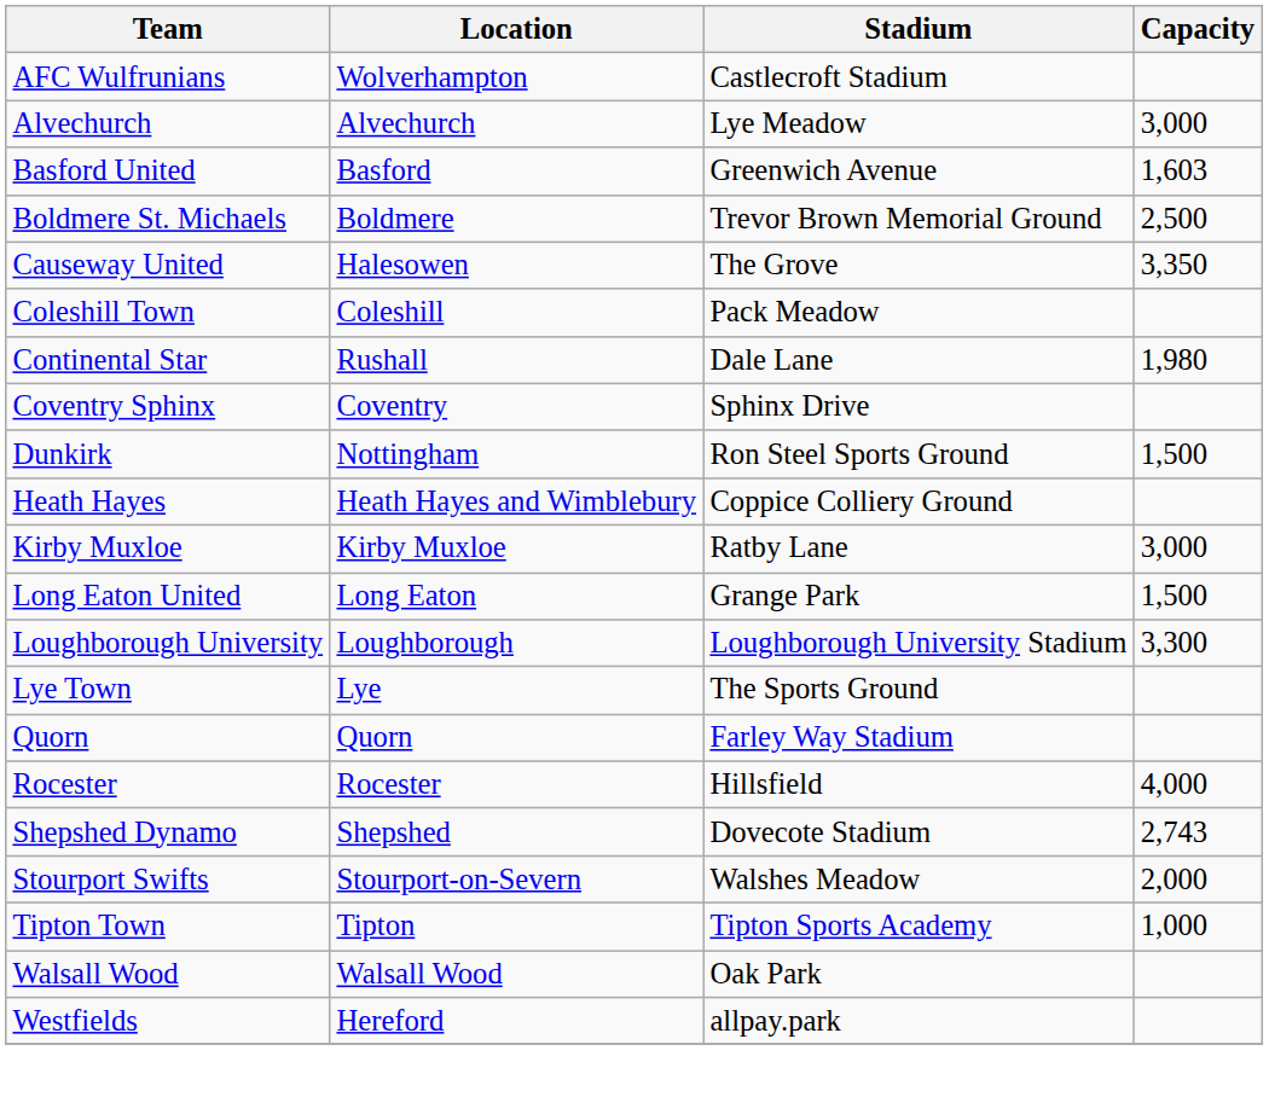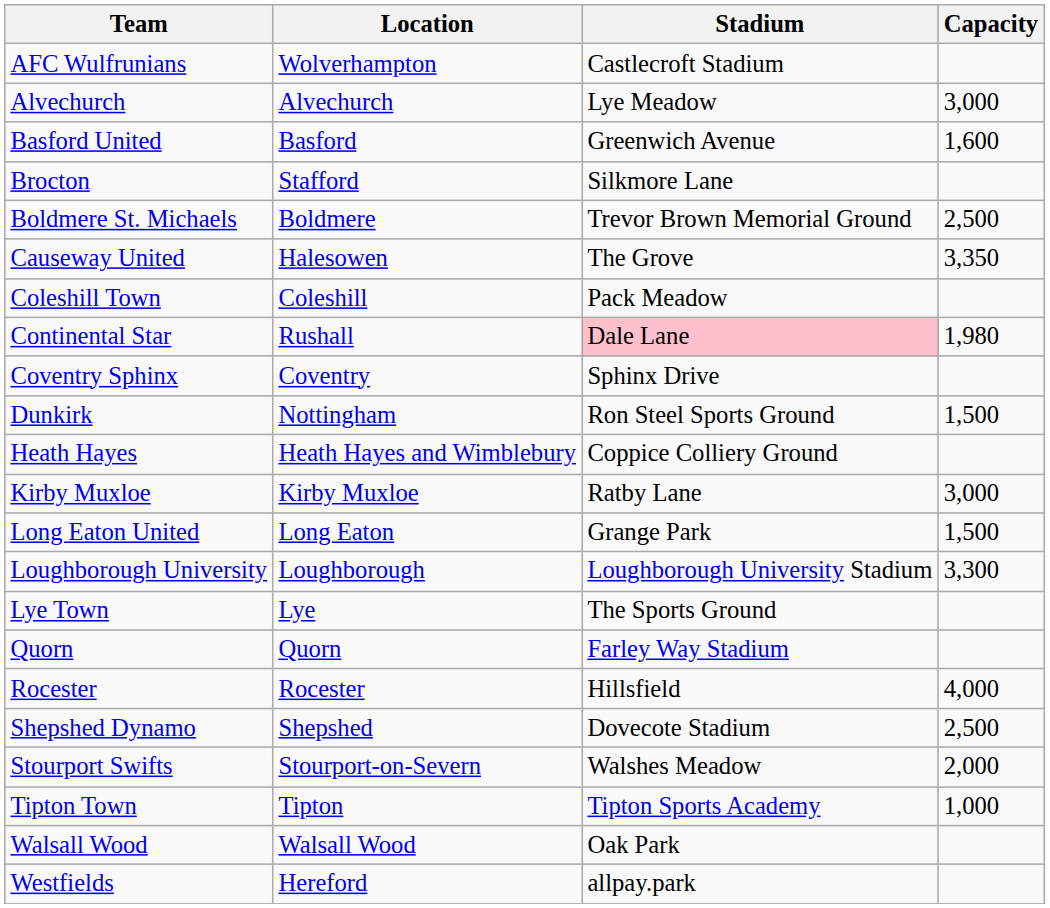 <table class="wikitable sortable">
 <tr>
 <th>Team</th>
 <th>Location</th>
 <th>Stadium</th>
 <th>Capacity</th>
 </tr>
 <tr>
 <td><a href='#'>AFC Wulfrunians</a></td>
 <td><a href='#'>Wolverhampton</a></td>
 <td>Castlecroft Stadium</td>
 <td></td>
 </tr>
 <tr>
 <td><a href='#'>Alvechurch</a></td>
 <td><a href='#'>Alvechurch</a></td>
 <td>Lye Meadow</td>
 <td>3,000</td>
 </tr>
 <tr>
 <td><a href='#'>Basford United</a></td>
 <td><a href='#'>Basford</a></td>
 <td>Greenwich Avenue</td>
-<td>1,603</td>
+<td>1,600</td>
+</tr>
+<tr>
+<td><a href='#'>Brocton</a></td>
+<td><a href='#'>Stafford</a></td>
+<td>Silkmore Lane</td>
+<td></td>
 </tr>
 <tr>
 <td><a href='#'>Boldmere St. Michaels</a></td>
 <td><a href='#'>Boldmere</a></td>
 <td>Trevor Brown Memorial Ground</td>
 <td>2,500</td>
 </tr>
 <tr>
 <td><a href='#'>Causeway United</a></td>
 <td><a href='#'>Halesowen</a></td>
 <td>The Grove</td>
 <td>3,350</td>
 </tr>
 <tr>
 <td><a href='#'>Coleshill Town</a></td>
 <td><a href='#'>Coleshill</a></td>
 <td>Pack Meadow</td>
 <td></td>
 </tr>
 <tr>
 <td><a href='#'>Continental Star</a></td>
 <td><a href='#'>Rushall</a></td>
-<td>Dale Lane</td>
+<td style="background: pink;">Dale Lane</td>
 <td>1,980</td>
 </tr>
 <tr>
 <td><a href='#'>Coventry Sphinx</a></td>
 <td><a href='#'>Coventry</a></td>
 <td>Sphinx Drive</td>
 <td></td>
 </tr>
 <tr>
 <td><a href='#'>Dunkirk</a></td>
 <td><a href='#'>Nottingham</a></td>
 <td>Ron Steel Sports Ground</td>
 <td>1,500</td>
 </tr>
 <tr>
 <td><a href='#'>Heath Hayes</a></td>
 <td><a href='#'>Heath Hayes and Wimblebury</a></td>
 <td>Coppice Colliery Ground</td>
 <td></td>
 </tr>
 <tr>
 <td><a href='#'>Kirby Muxloe</a></td>
 <td><a href='#'>Kirby Muxloe</a></td>
 <td>Ratby Lane</td>
 <td>3,000</td>
 </tr>
 <tr>
 <td><a href='#'>Long Eaton United</a></td>
 <td><a href='#'>Long Eaton</a></td>
 <td>Grange Park</td>
 <td>1,500</td>
 </tr>
 <tr>
 <td><a href='#'>Loughborough University</a></td>
 <td><a href='#'>Loughborough</a></td>
 <td><a href='#'>Loughborough University</a> Stadium</td>
 <td>3,300</td>
 </tr>
 <tr>
 <td><a href='#'>Lye Town</a></td>
 <td><a href='#'>Lye</a></td>
 <td>The Sports Ground</td>
 <td></td>
 </tr>
 <tr>
 <td><a href='#'>Quorn</a></td>
 <td><a href='#'>Quorn</a></td>
 <td><a href='#'>Farley Way Stadium</a></td>
 <td></td>
 </tr>
 <tr>
 <td><a href='#'>Rocester</a></td>
 <td><a href='#'>Rocester</a></td>
 <td>Hillsfield</td>
 <td>4,000</td>
 </tr>
 <tr>
 <td><a href='#'>Shepshed Dynamo</a></td>
 <td><a href='#'>Shepshed</a></td>
 <td>Dovecote Stadium</td>
-<td>2,743</td>
+<td>2,500</td>
 </tr>
 <tr>
 <td><a href='#'>Stourport Swifts</a></td>
 <td><a href='#'>Stourport-on-Severn</a></td>
 <td>Walshes Meadow</td>
 <td>2,000</td>
 </tr>
 <tr>
 <td><a href='#'>Tipton Town</a></td>
 <td><a href='#'>Tipton</a></td>
 <td><a href='#'>Tipton Sports Academy</a></td>
 <td>1,000</td>
 </tr>
 <tr>
 <td><a href='#'>Walsall Wood</a></td>
 <td><a href='#'>Walsall Wood</a></td>
 <td>Oak Park</td>
 <td></td>
 </tr>
 <tr>
 <td><a href='#'>Westfields</a></td>
 <td><a href='#'>Hereford</a></td>
 <td>allpay.park</td>
 <td></td>
 </tr>
 <tr>
 </tr>
 </table>
